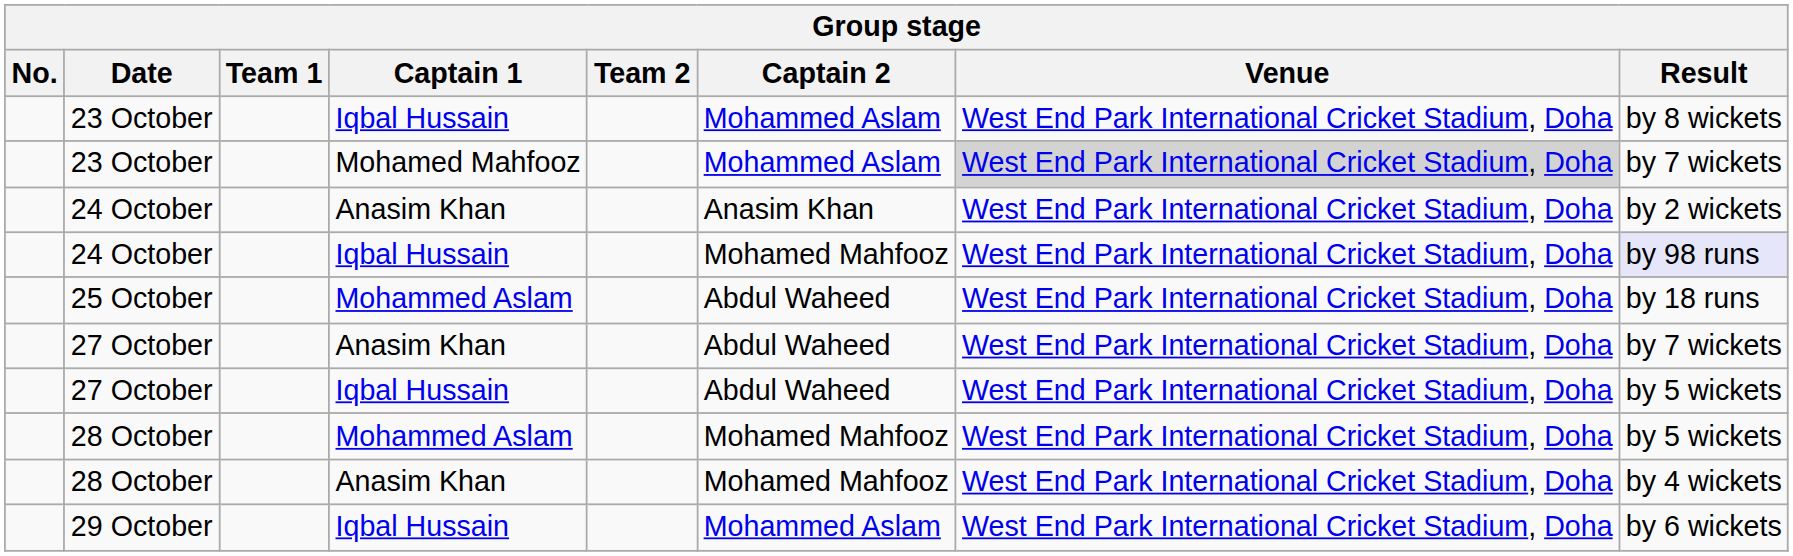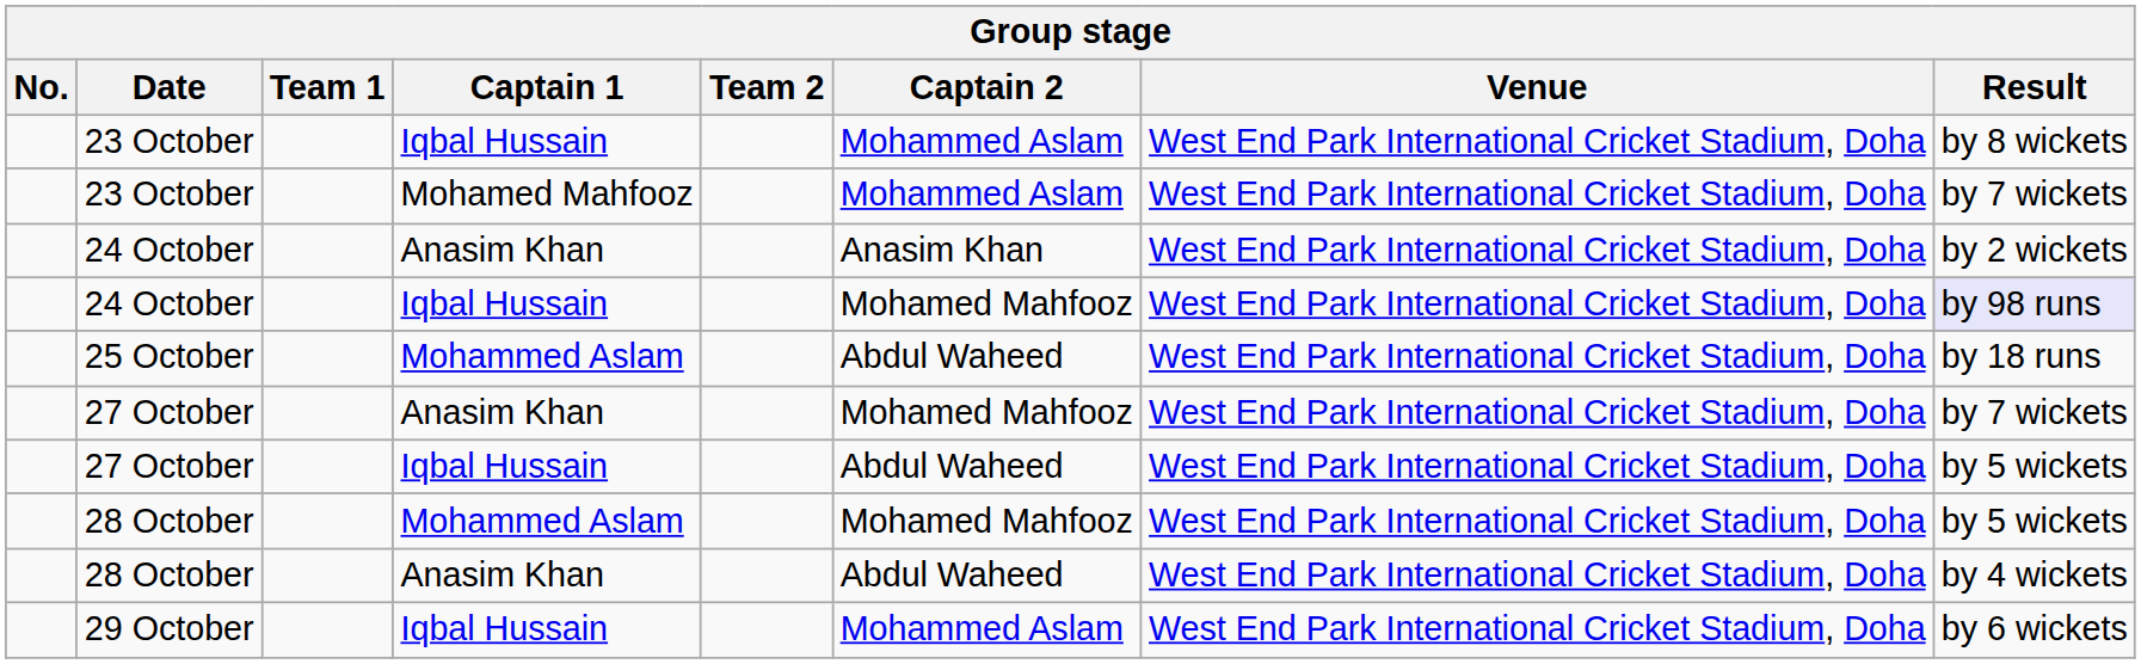 <table class="wikitable">
 <tr>
 <th colspan="9">Group stage</th>
 </tr>
 <tr>
 <th>No.</th>
 <th>Date</th>
 <th>Team 1</th>
 <th>Captain 1</th>
 <th>Team 2</th>
 <th>Captain 2</th>
 <th>Venue</th>
 <th>Result</th>
 </tr>
 <tr>
 <td></td>
 <td>23 October</td>
 <td></td>
 <td><a href='#'>Iqbal Hussain</a></td>
 <td></td>
 <td><a href='#'>Mohammed Aslam</a></td>
 <td><a href='#'>West End Park International Cricket Stadium</a>, <a href='#'>Doha</a></td>
 <td> by 8 wickets</td>
 </tr>
 <tr>
 <td></td>
 <td>23 October</td>
 <td></td>
 <td>Mohamed Mahfooz</td>
 <td></td>
 <td><a href='#'>Mohammed Aslam</a></td>
-<td style="background: lightgrey;"><a href='#'>West End Park International Cricket Stadium</a>, <a href='#'>Doha</a></td>
+<td><a href='#'>West End Park International Cricket Stadium</a>, <a href='#'>Doha</a></td>
 <td> by 7 wickets</td>
 </tr>
 <tr>
 <td></td>
 <td>24 October</td>
 <td></td>
 <td>Anasim Khan</td>
 <td></td>
 <td>Anasim Khan</td>
 <td><a href='#'>West End Park International Cricket Stadium</a>, <a href='#'>Doha</a></td>
 <td> by 2 wickets</td>
 </tr>
 <tr>
 <td></td>
 <td>24 October</td>
 <td></td>
 <td><a href='#'>Iqbal Hussain</a></td>
 <td></td>
 <td>Mohamed Mahfooz</td>
 <td><a href='#'>West End Park International Cricket Stadium</a>, <a href='#'>Doha</a></td>
 <td style="background: lavender;"> by 98 runs</td>
 </tr>
 <tr>
 <td></td>
 <td>25 October</td>
 <td></td>
 <td><a href='#'>Mohammed Aslam</a></td>
 <td></td>
 <td>Abdul Waheed</td>
 <td><a href='#'>West End Park International Cricket Stadium</a>, <a href='#'>Doha</a></td>
 <td> by 18 runs</td>
 </tr>
 <tr>
 <td></td>
 <td>27 October</td>
 <td></td>
 <td>Anasim Khan</td>
 <td></td>
-<td>Abdul Waheed</td>
+<td>Mohamed Mahfooz</td>
 <td><a href='#'>West End Park International Cricket Stadium</a>, <a href='#'>Doha</a></td>
 <td> by 7 wickets</td>
 </tr>
 <tr>
 <td></td>
 <td>27 October</td>
 <td></td>
 <td><a href='#'>Iqbal Hussain</a></td>
 <td></td>
 <td>Abdul Waheed</td>
 <td><a href='#'>West End Park International Cricket Stadium</a>, <a href='#'>Doha</a></td>
 <td> by 5 wickets</td>
 </tr>
 <tr>
 <td></td>
 <td>28 October</td>
 <td></td>
 <td><a href='#'>Mohammed Aslam</a></td>
 <td></td>
 <td>Mohamed Mahfooz</td>
 <td><a href='#'>West End Park International Cricket Stadium</a>, <a href='#'>Doha</a></td>
 <td> by 5 wickets</td>
 </tr>
 <tr>
 <td></td>
 <td>28 October</td>
 <td></td>
 <td>Anasim Khan</td>
 <td></td>
-<td>Mohamed Mahfooz</td>
+<td>Abdul Waheed</td>
 <td><a href='#'>West End Park International Cricket Stadium</a>, <a href='#'>Doha</a></td>
 <td> by 4 wickets</td>
 </tr>
 <tr>
 <td></td>
 <td>29 October</td>
 <td></td>
 <td><a href='#'>Iqbal Hussain</a></td>
 <td></td>
 <td><a href='#'>Mohammed Aslam</a></td>
 <td><a href='#'>West End Park International Cricket Stadium</a>, <a href='#'>Doha</a></td>
 <td> by 6 wickets</td>
 </tr>
 </table>
